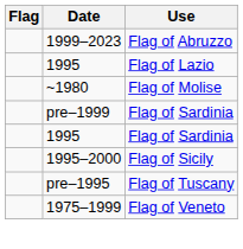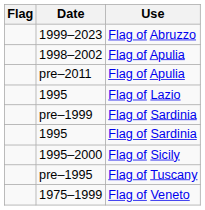 <table class="wikitable">
 <tr>
 <th>Flag</th>
 <th>Date</th>
 <th>Use</th>
 </tr>
 <tr>
 <td></td>
 <td>1999–2023</td>
 <td><a href='#'>Flag of</a> <a href='#'>Abruzzo</a></td>
 </tr>
 <tr>
 <td></td>
-<td>1995</td>
-<td><a href='#'>Flag of</a> <a href='#'>Lazio</a></td>
+<td>1998–2002</td>
+<td><a href='#'>Flag of</a> <a href='#'>Apulia</a></td>
 </tr>
 <tr>
 <td></td>
-<td>~1980</td>
-<td><a href='#'>Flag of</a> <a href='#'>Molise</a></td>
+<td>pre–2011</td>
+<td><a href='#'>Flag of</a> <a href='#'>Apulia</a></td>
+</tr>
+<tr>
+<td></td>
+<td>1995</td>
+<td><a href='#'>Flag of</a> <a href='#'>Lazio</a></td>
 </tr>
 <tr>
 <td></td>
 <td>pre–1999</td>
 <td><a href='#'>Flag of</a> <a href='#'>Sardinia</a></td>
 </tr>
 <tr>
 <td></td>
 <td>1995</td>
 <td><a href='#'>Flag of</a> <a href='#'>Sardinia</a></td>
 </tr>
 <tr>
 <td></td>
 <td>1995–2000</td>
 <td><a href='#'>Flag of</a> <a href='#'>Sicily</a></td>
 </tr>
 <tr>
 <td></td>
 <td>pre–1995</td>
 <td><a href='#'>Flag of</a> <a href='#'>Tuscany</a></td>
 </tr>
 <tr>
 <td></td>
 <td>1975–1999</td>
 <td><a href='#'>Flag of</a> <a href='#'>Veneto</a></td>
 </tr>
 </table>
